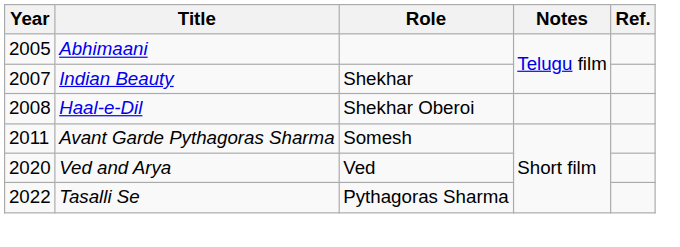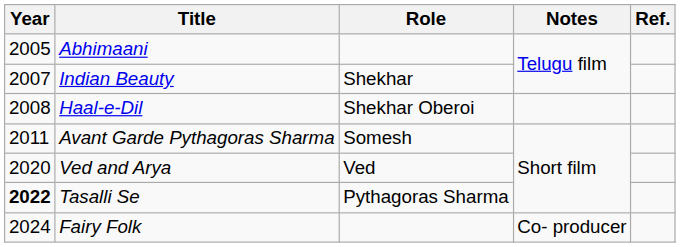 <table class="wikitable sortable">
 <tr>
 <th>Year</th>
 <th>Title</th>
 <th>Role</th>
 <th class="unsortable">Notes</th>
 <th class="unsortable">Ref.</th>
 </tr>
 <tr>
 <td>2005</td>
 <td><em><a href='#'>Abhimaani</a></em></td>
 <td></td>
 <td rowspan="2"><a href='#'>Telugu</a> film</td>
 <td></td>
 </tr>
 <tr>
 <td>2007</td>
 <td><em><a href='#'>Indian Beauty</a></em></td>
 <td>Shekhar</td>
 <td></td>
 </tr>
 <tr>
 <td>2008</td>
 <td><em><a href='#'>Haal-e-Dil</a></em></td>
 <td>Shekhar Oberoi</td>
 <td></td>
 <td></td>
 </tr>
 <tr>
 <td>2011</td>
 <td><em>Avant Garde Pythagoras Sharma</em></td>
 <td>Somesh</td>
 <td rowspan="3">Short film</td>
 <td></td>
 </tr>
 <tr>
 <td>2020</td>
 <td><em>Ved and Arya</em></td>
 <td>Ved</td>
 <td></td>
 </tr>
 <tr>
-<td>2022</td>
+<td><strong>2022</strong></td>
 <td><em>Tasalli Se</em></td>
 <td>Pythagoras Sharma</td>
 <td></td>
 </tr>
+<tr>
+<td>2024</td>
+<td><em>Fairy Folk</em></td>
+<td></td>
+<td>Co- producer</td>
+<td></td>
+</tr>
 </table>
